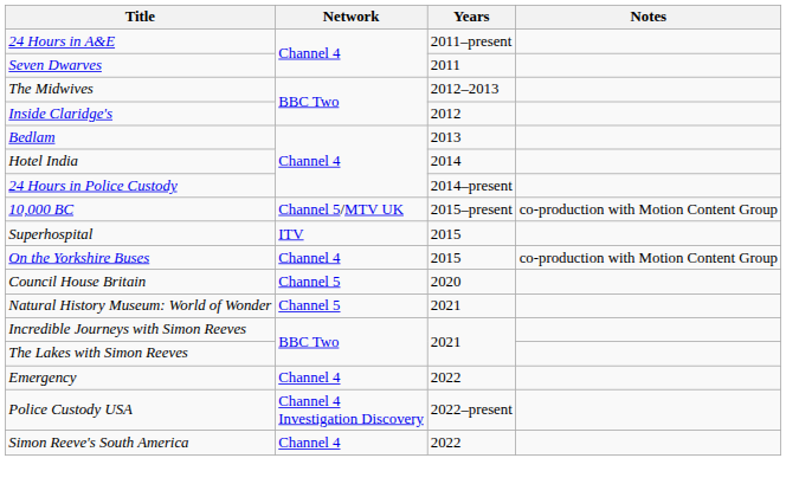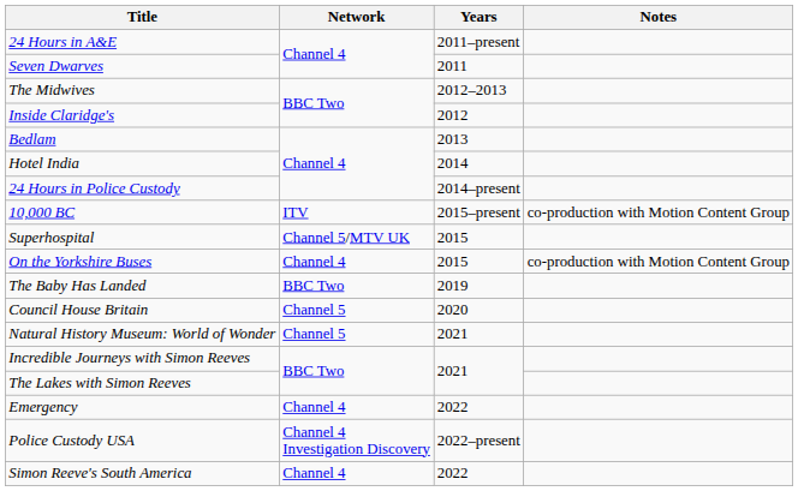 <table class="wikitable sortable">
 <tr>
 <th>Title</th>
 <th>Network</th>
 <th>Years</th>
 <th>Notes</th>
 </tr>
 <tr>
 <td><em><a href='#'>24 Hours in A&E</a></em></td>
 <td rowspan="2"><a href='#'>Channel 4</a></td>
 <td>2011–present</td>
 <td></td>
 </tr>
 <tr>
 <td><em><a href='#'>Seven Dwarves</a></em></td>
 <td>2011</td>
 <td></td>
 </tr>
 <tr>
 <td><em>The Midwives</em></td>
 <td rowspan="2"><a href='#'>BBC Two</a></td>
 <td>2012–2013</td>
 <td></td>
 </tr>
 <tr>
 <td><em><a href='#'>Inside Claridge's</a></em></td>
 <td>2012</td>
 <td></td>
 </tr>
 <tr>
 <td><em><a href='#'>Bedlam</a></em></td>
 <td rowspan="3"><a href='#'>Channel 4</a></td>
 <td>2013</td>
 <td></td>
 </tr>
 <tr>
 <td><em>Hotel India</em></td>
 <td>2014</td>
 <td></td>
 </tr>
 <tr>
 <td><em><a href='#'>24 Hours in Police Custody</a></em></td>
 <td>2014–present</td>
 <td></td>
 </tr>
 <tr>
 <td><em><a href='#'>10,000 BC</a></em></td>
-<td><a href='#'>Channel 5</a>/<a href='#'>MTV UK</a></td>
+<td><a href='#'>ITV</a></td>
 <td>2015–present</td>
 <td>co-production with Motion Content Group</td>
 </tr>
 <tr>
 <td><em>Superhospital</em></td>
-<td><a href='#'>ITV</a></td>
+<td><a href='#'>Channel 5</a>/<a href='#'>MTV UK</a></td>
 <td>2015</td>
 <td></td>
 </tr>
 <tr>
 <td><em><a href='#'>On the Yorkshire Buses</a></em></td>
 <td><a href='#'>Channel 4</a></td>
 <td>2015</td>
 <td>co-production with Motion Content Group</td>
+</tr>
+<tr>
+<td><em>The Baby Has Landed</em></td>
+<td><a href='#'>BBC Two</a></td>
+<td>2019</td>
+<td></td>
 </tr>
 <tr>
 <td><em>Council House Britain</em></td>
 <td><a href='#'>Channel 5</a></td>
 <td>2020</td>
 <td></td>
 </tr>
 <tr>
 <td><em>Natural History Museum: World of Wonder</em></td>
 <td><a href='#'>Channel 5</a></td>
 <td>2021</td>
 <td></td>
 </tr>
 <tr>
 <td><em>Incredible Journeys with Simon Reeves</em></td>
 <td rowspan="2"><a href='#'>BBC Two</a></td>
 <td rowspan="2">2021</td>
 <td></td>
 </tr>
 <tr>
 <td><em>The Lakes with Simon Reeves</em></td>
 </tr>
 <tr>
 <td><em>Emergency</em></td>
 <td><a href='#'>Channel 4</a></td>
 <td>2022</td>
 <td></td>
 </tr>
 <tr>
 <td><em>Police Custody USA</em></td>
 <td><a href='#'>Channel 4</a><br><a href='#'>Investigation Discovery</a></td>
 <td>2022–present</td>
 <td></td>
 </tr>
 <tr>
 <td><em>Simon Reeve's South America</em></td>
 <td><a href='#'>Channel 4</a></td>
 <td>2022</td>
 <td></td>
 </tr>
 </table>
